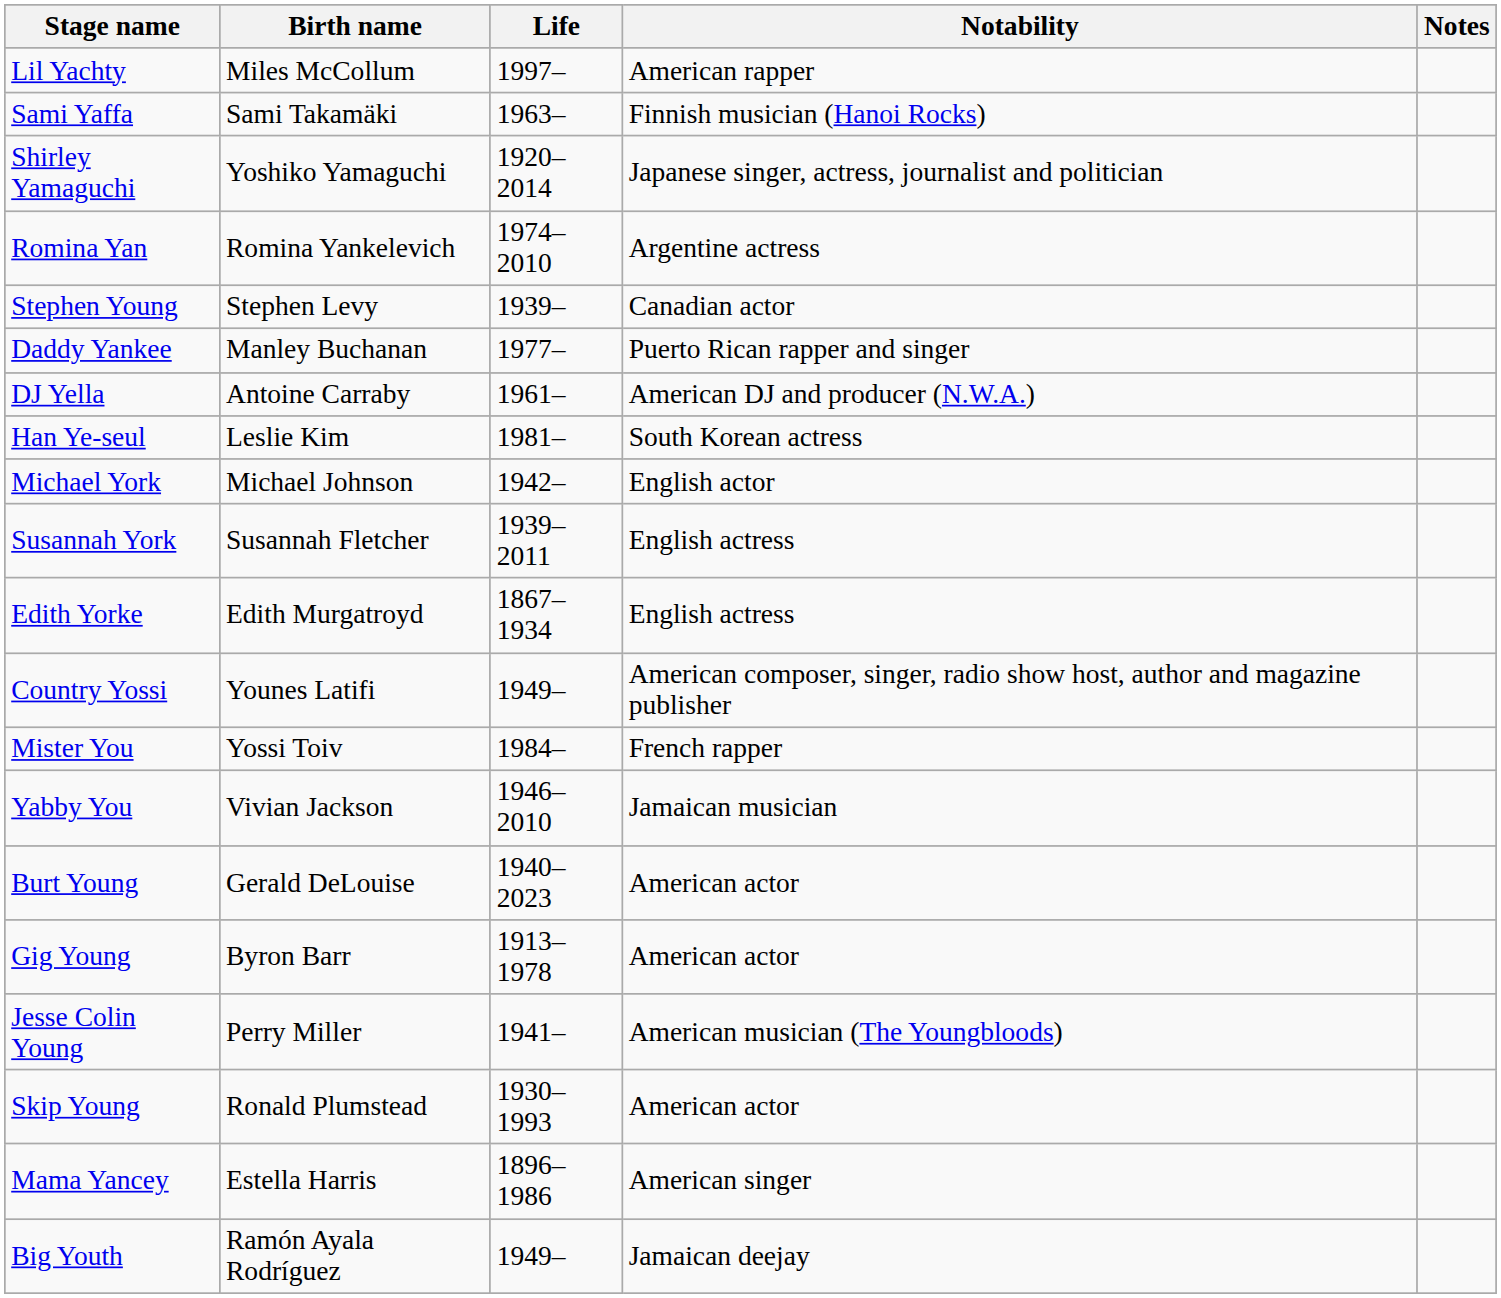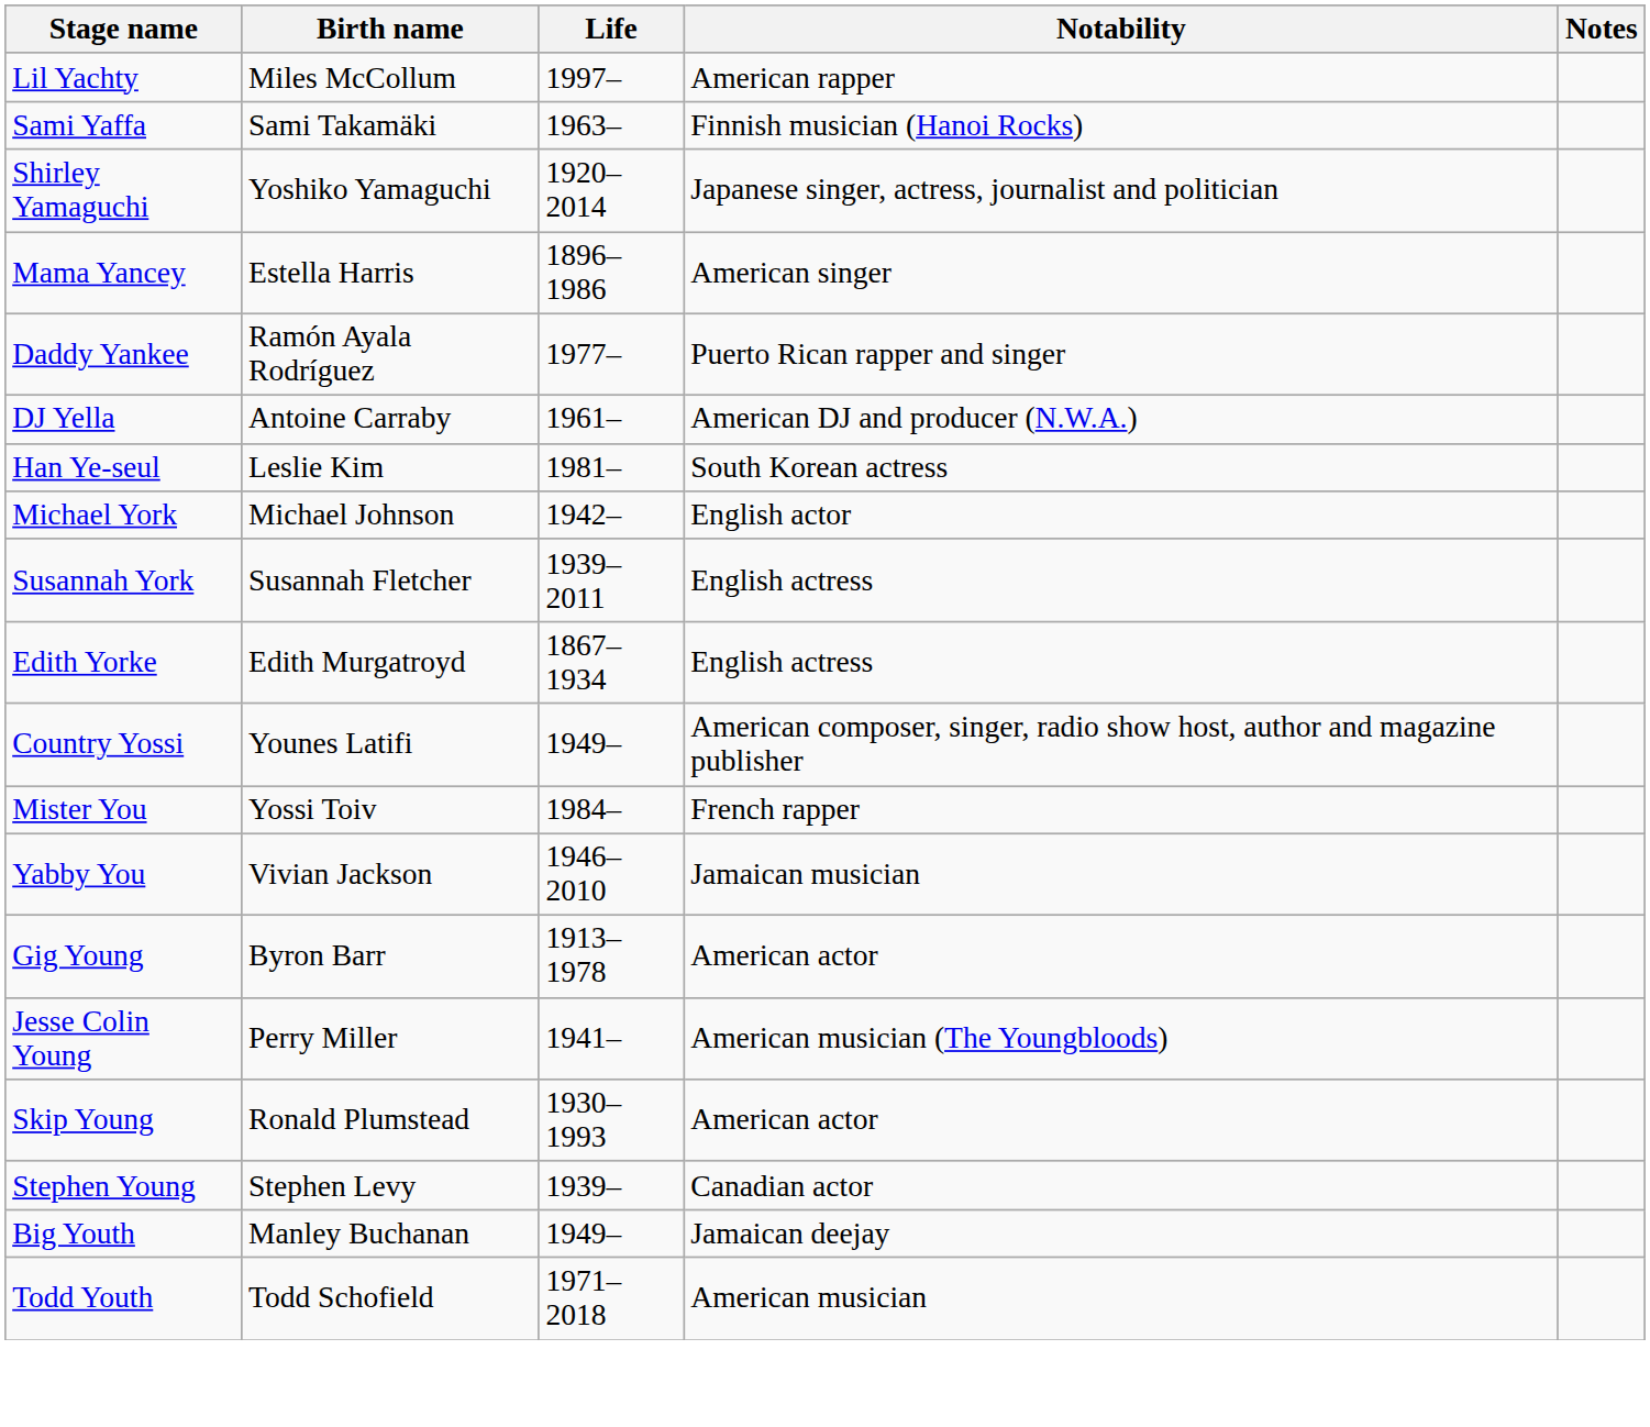 <table class="wikitable sortable">
 <tr>
 <th>Stage name</th>
 <th>Birth name</th>
 <th>Life</th>
 <th>Notability</th>
 <th>Notes</th>
 </tr>
 <tr>
 <td><a href='#'>Lil Yachty</a></td>
 <td>Miles McCollum</td>
 <td>1997–</td>
 <td>American rapper</td>
 <td></td>
 </tr>
 <tr>
 <td><a href='#'>Sami Yaffa</a></td>
 <td>Sami Takamäki</td>
 <td>1963–</td>
 <td>Finnish musician (<a href='#'>Hanoi Rocks</a>)</td>
 <td></td>
 </tr>
 <tr>
 <td><a href='#'>Shirley Yamaguchi</a></td>
 <td>Yoshiko Yamaguchi</td>
 <td>1920–2014</td>
 <td>Japanese singer, actress, journalist and politician</td>
 <td></td>
 </tr>
 <tr>
-<td><a href='#'>Romina Yan</a></td>
-<td>Romina Yankelevich</td>
-<td>1974–2010</td>
-<td>Argentine actress</td>
-<td></td>
-</tr>
-<tr>
-<td><a href='#'>Stephen Young</a></td>
-<td>Stephen Levy</td>
-<td>1939–</td>
-<td>Canadian actor</td>
+<td><a href='#'>Mama Yancey</a></td>
+<td>Estella Harris</td>
+<td>1896–1986</td>
+<td>American singer</td>
 <td></td>
 </tr>
 <tr>
 <td><a href='#'>Daddy Yankee</a></td>
-<td>Manley Buchanan</td>
+<td>Ramón Ayala Rodríguez</td>
 <td>1977–</td>
 <td>Puerto Rican rapper and singer</td>
 <td></td>
 </tr>
 <tr>
 <td><a href='#'>DJ Yella</a></td>
 <td>Antoine Carraby</td>
 <td>1961–</td>
 <td>American DJ and producer (<a href='#'>N.W.A.</a>)</td>
 <td></td>
 </tr>
 <tr>
 <td><a href='#'>Han Ye-seul</a></td>
 <td>Leslie Kim</td>
 <td>1981–</td>
 <td>South Korean actress</td>
 <td></td>
 </tr>
 <tr>
 <td><a href='#'>Michael York</a></td>
 <td>Michael Johnson</td>
 <td>1942–</td>
 <td>English actor</td>
 <td></td>
 </tr>
 <tr>
 <td><a href='#'>Susannah York</a></td>
 <td>Susannah Fletcher</td>
 <td>1939–2011</td>
 <td>English actress</td>
 <td></td>
 </tr>
 <tr>
 <td><a href='#'>Edith Yorke</a></td>
 <td>Edith Murgatroyd</td>
 <td>1867–1934</td>
 <td>English actress</td>
 <td></td>
 </tr>
 <tr>
 <td><a href='#'>Country Yossi</a></td>
 <td>Younes Latifi</td>
 <td>1949–</td>
 <td>American composer, singer, radio show host, author and magazine publisher</td>
 <td></td>
 </tr>
 <tr>
 <td><a href='#'>Mister You</a></td>
 <td>Yossi Toiv</td>
 <td>1984–</td>
 <td>French rapper</td>
 <td></td>
 </tr>
 <tr>
 <td><a href='#'>Yabby You</a></td>
 <td>Vivian Jackson</td>
 <td>1946–2010</td>
 <td>Jamaican musician</td>
 <td></td>
 </tr>
 <tr>
-<td><a href='#'>Burt Young</a></td>
-<td>Gerald DeLouise</td>
-<td>1940–2023</td>
-<td>American actor</td>
-<td></td>
-</tr>
-<tr>
 <td><a href='#'>Gig Young</a></td>
 <td>Byron Barr</td>
 <td>1913–1978</td>
 <td>American actor</td>
 <td></td>
 </tr>
 <tr>
 <td><a href='#'>Jesse Colin Young</a></td>
 <td>Perry Miller</td>
 <td>1941–</td>
 <td>American musician (<a href='#'>The Youngbloods</a>)</td>
 <td></td>
 </tr>
 <tr>
 <td><a href='#'>Skip Young</a></td>
 <td>Ronald Plumstead</td>
 <td>1930–1993</td>
 <td>American actor</td>
 <td></td>
 </tr>
 <tr>
-<td><a href='#'>Mama Yancey</a></td>
-<td>Estella Harris</td>
-<td>1896–1986</td>
-<td>American singer</td>
+<td><a href='#'>Stephen Young</a></td>
+<td>Stephen Levy</td>
+<td>1939–</td>
+<td>Canadian actor</td>
 <td></td>
 </tr>
 <tr>
 <td><a href='#'>Big Youth</a></td>
-<td>Ramón Ayala Rodríguez</td>
+<td>Manley Buchanan</td>
 <td>1949–</td>
 <td>Jamaican deejay</td>
 <td></td>
 </tr>
+<tr>
+<td><a href='#'>Todd Youth</a></td>
+<td>Todd Schofield</td>
+<td>1971–2018</td>
+<td>American musician</td>
+<td></td>
+</tr>
 </table>
